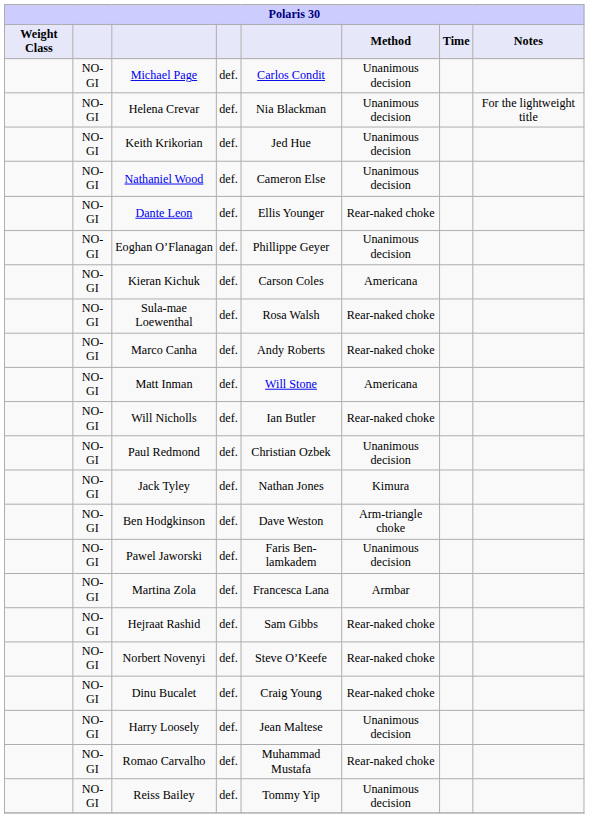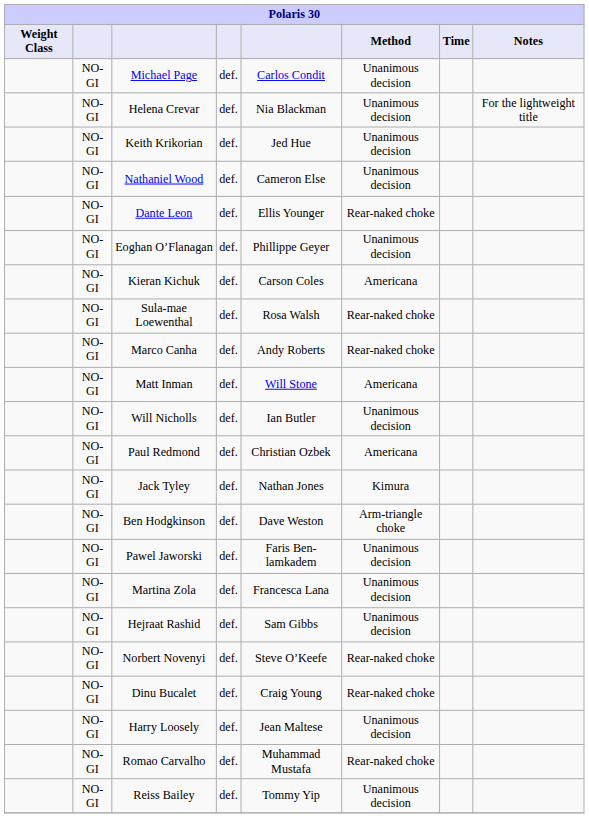 <table class="wikitable" style="font-size: 80%;">
 <tr>
 <th colspan="9" style="background-color: #ccf; color: #000080; text-align: center;"><strong>Polaris 30</strong></th>
 </tr>
 <tr>
 <th colspan="1" style="background-color: #E6E8FA; color: #000000; text-align: center;">Weight Class</th>
 <th colspan="1" style="background-color: #E6E8FA; color: #000000; text-align: center;"></th>
 <th colspan="1" style="background-color: #E6E8FA; color: #000000; text-align: center;"></th>
 <th colspan="1" style="background-color: #E6E8FA; color: #000000; text-align: center;"></th>
 <th colspan="1" style="background-color: #E6E8FA; color: #000000; text-align: center;"></th>
 <th colspan="1" style="background-color: #E6E8FA; color: #000000; text-align: center;">Method</th>
 <th colspan="1" style="background-color: #E6E8FA; color: #000000; text-align: center;">Time</th>
 <th colspan="1" style="background-color: #E6E8FA; color: #000000; text-align: center;">Notes</th>
 </tr>
 <tr>
 <td align=center></td>
 <td align=center>NO-GI</td>
 <td align=center> <a href='#'>Michael Page</a></td>
 <td align=center>def.</td>
 <td align=center> <a href='#'>Carlos Condit</a></td>
 <td align=center>Unanimous decision</td>
 <td align=center></td>
 <td align=center></td>
 </tr>
 <tr>
 <td align=center></td>
 <td align=center>NO-GI</td>
 <td align=center> Helena Crevar</td>
 <td align=center>def.</td>
 <td align=center> Nia Blackman</td>
 <td align=center>Unanimous decision</td>
 <td align=center></td>
 <td align=center>For the lightweight title</td>
 </tr>
 <tr>
 <td align=center></td>
 <td align=center>NO-GI</td>
 <td align=center> Keith Krikorian</td>
 <td align=center>def.</td>
 <td align=center> Jed Hue</td>
 <td align=center>Unanimous decision</td>
 <td align=center></td>
 <td align=center></td>
 </tr>
 <tr>
 <td align=center></td>
 <td align=center>NO-GI</td>
 <td align=center> <a href='#'>Nathaniel Wood</a></td>
 <td align=center>def.</td>
 <td align=center> Cameron Else</td>
 <td align=center>Unanimous decision</td>
 <td align=center></td>
 <td align=center></td>
 </tr>
 <tr>
 <td align=center></td>
 <td align=center>NO-GI</td>
 <td align=center> <a href='#'>Dante Leon</a></td>
 <td align=center>def.</td>
 <td align=center> Ellis Younger</td>
 <td align=center>Rear-naked choke</td>
 <td align=center></td>
 <td align=center></td>
 </tr>
 <tr>
 <td align=center></td>
 <td align=center>NO-GI</td>
 <td align=center> Eoghan O’Flanagan</td>
 <td align=center>def.</td>
 <td align=center> Phillippe Geyer</td>
 <td align=center>Unanimous decision</td>
 <td align=center></td>
 <td align=center></td>
 </tr>
 <tr>
 <td align=center></td>
 <td align=center>NO-GI</td>
 <td align=center> Kieran Kichuk</td>
 <td align=center>def.</td>
 <td align=center> Carson Coles</td>
 <td align=center>Americana</td>
 <td align=center></td>
 <td align=center></td>
 </tr>
 <tr>
 <td align=center></td>
 <td align=center>NO-GI</td>
 <td align=center> Sula-mae Loewenthal</td>
 <td align=center>def.</td>
 <td align=center> Rosa Walsh</td>
 <td align=center>Rear-naked choke</td>
 <td align=center></td>
 <td align=center></td>
 </tr>
 <tr>
 <td align=center></td>
 <td align=center>NO-GI</td>
 <td align=center> Marco Canha</td>
 <td align=center>def.</td>
 <td align=center> Andy Roberts</td>
 <td align=center>Rear-naked choke</td>
 <td align=center></td>
 <td align=center></td>
 </tr>
 <tr>
 <td align=center></td>
 <td align=center>NO-GI</td>
 <td align=center> Matt Inman</td>
 <td align=center>def.</td>
 <td align=center> <a href='#'>Will Stone</a></td>
 <td align=center>Americana</td>
 <td align=center></td>
 <td align=center></td>
 </tr>
 <tr>
 <td align=center></td>
 <td align=center>NO-GI</td>
 <td align=center> Will Nicholls</td>
 <td align=center>def.</td>
 <td align=center> Ian Butler</td>
-<td align=center>Rear-naked choke</td>
+<td align=center>Unanimous decision</td>
 <td align=center></td>
 <td align=center></td>
 </tr>
 <tr>
 <td align=center></td>
 <td align=center>NO-GI</td>
 <td align=center> Paul Redmond</td>
 <td align=center>def.</td>
 <td align=center> Christian Ozbek</td>
-<td align=center>Unanimous decision</td>
+<td align=center>Americana</td>
 <td align=center></td>
 <td align=center></td>
 </tr>
 <tr>
 <td align=center></td>
 <td align=center>NO-GI</td>
 <td align=center> Jack Tyley</td>
 <td align=center>def.</td>
 <td align=center> Nathan Jones</td>
 <td align=center>Kimura</td>
 <td align=center></td>
 <td align=center></td>
 </tr>
 <tr>
 <td align=center></td>
 <td align=center>NO-GI</td>
 <td align=center> Ben Hodgkinson</td>
 <td align=center>def.</td>
 <td align=center> Dave Weston</td>
 <td align=center>Arm-triangle choke</td>
 <td align=center></td>
 <td align=center></td>
 </tr>
 <tr>
 <td align=center></td>
 <td align=center>NO-GI</td>
 <td align=center> Pawel Jaworski</td>
 <td align=center>def.</td>
 <td align=center> Faris Ben-lamkadem</td>
 <td align=center>Unanimous decision</td>
 <td align=center></td>
 <td align=center></td>
 </tr>
 <tr>
 <td align=center></td>
 <td align=center>NO-GI</td>
 <td align=center> Martina Zola</td>
 <td align=center>def.</td>
 <td align=center> Francesca Lana</td>
-<td align=center>Armbar</td>
+<td align=center>Unanimous decision</td>
 <td align=center></td>
 <td align=center></td>
 </tr>
 <tr>
 <td align=center></td>
 <td align=center>NO-GI</td>
 <td align=center> Hejraat Rashid</td>
 <td align=center>def.</td>
 <td align=center> Sam Gibbs</td>
-<td align=center>Rear-naked choke</td>
+<td align=center>Unanimous decision</td>
 <td align=center></td>
 <td align=center></td>
 </tr>
 <tr>
 <td align=center></td>
 <td align=center>NO-GI</td>
 <td align=center> Norbert Novenyi</td>
 <td align=center>def.</td>
 <td align=center> Steve O’Keefe</td>
 <td align=center>Rear-naked choke</td>
 <td align=center></td>
 <td align=center></td>
 </tr>
 <tr>
 <td align=center></td>
 <td align=center>NO-GI</td>
 <td align=center> Dinu Bucalet</td>
 <td align=center>def.</td>
 <td align=center> Craig Young</td>
 <td align=center>Rear-naked choke</td>
 <td align=center></td>
 <td align=center></td>
 </tr>
 <tr>
 <td align=center></td>
 <td align=center>NO-GI</td>
 <td align=center> Harry Loosely</td>
 <td align=center>def.</td>
 <td align=center> Jean Maltese</td>
 <td align=center>Unanimous decision</td>
 <td align=center></td>
 <td align=center></td>
 </tr>
 <tr>
 <td align=center></td>
 <td align=center>NO-GI</td>
 <td align=center> Romao Carvalho</td>
 <td align=center>def.</td>
 <td align=center> Muhammad Mustafa</td>
 <td align=center>Rear-naked choke</td>
 <td align=center></td>
 <td align=center></td>
 </tr>
 <tr>
 <td align=center></td>
 <td align=center>NO-GI</td>
 <td align=center> Reiss Bailey</td>
 <td align=center>def.</td>
 <td align=center> Tommy Yip</td>
 <td align=center>Unanimous decision</td>
 <td align=center></td>
 <td align=center></td>
 </tr>
 <tr>
 </tr>
 </table>
